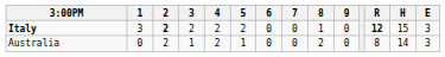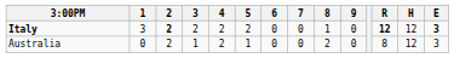 <table border=1 cellspacing=0 width=600 style="margin-left:3em;" class="wikitable">
 <tr style="text-align:center; background-color:#e6e6e6;">
 <th align=left width=28%>3:00PM</th>
 <th width=6%>1</th>
 <th width=6%>2</th>
 <th width=6%>3</th>
 <th width=6%>4</th>
 <th width=6%>5</th>
 <th width=6%>6</th>
 <th width=6%>7</th>
 <th width=6%>8</th>
 <th width=6%>9</th>
 <th rowspan="3" width=0.5%></th>
 <th width=6%>R</th>
 <th width=6%>H</th>
 <th width=6%>E</th>
 </tr>
 <tr style="text-align:center;">
 <td align=left> <strong>Italy</strong></td>
 <td>3</td>
 <td><strong>2</strong></td>
 <td>2</td>
 <td>2</td>
 <td>2</td>
 <td>0</td>
 <td>0</td>
 <td>1</td>
 <td>0</td>
 <td><strong>12</strong></td>
-<td>15</td>
-<td>3</td>
+<td>12</td>
+<td><strong>3</strong></td>
 </tr>
 <tr style="text-align:center;">
 <td align=left> Australia</td>
 <td>0</td>
 <td>2</td>
 <td>1</td>
 <td>2</td>
 <td>1</td>
 <td>0</td>
 <td>0</td>
 <td>2</td>
 <td>0</td>
 <td>8</td>
-<td>14</td>
+<td>12</td>
 <td>3</td>
 </tr>
 </table>
